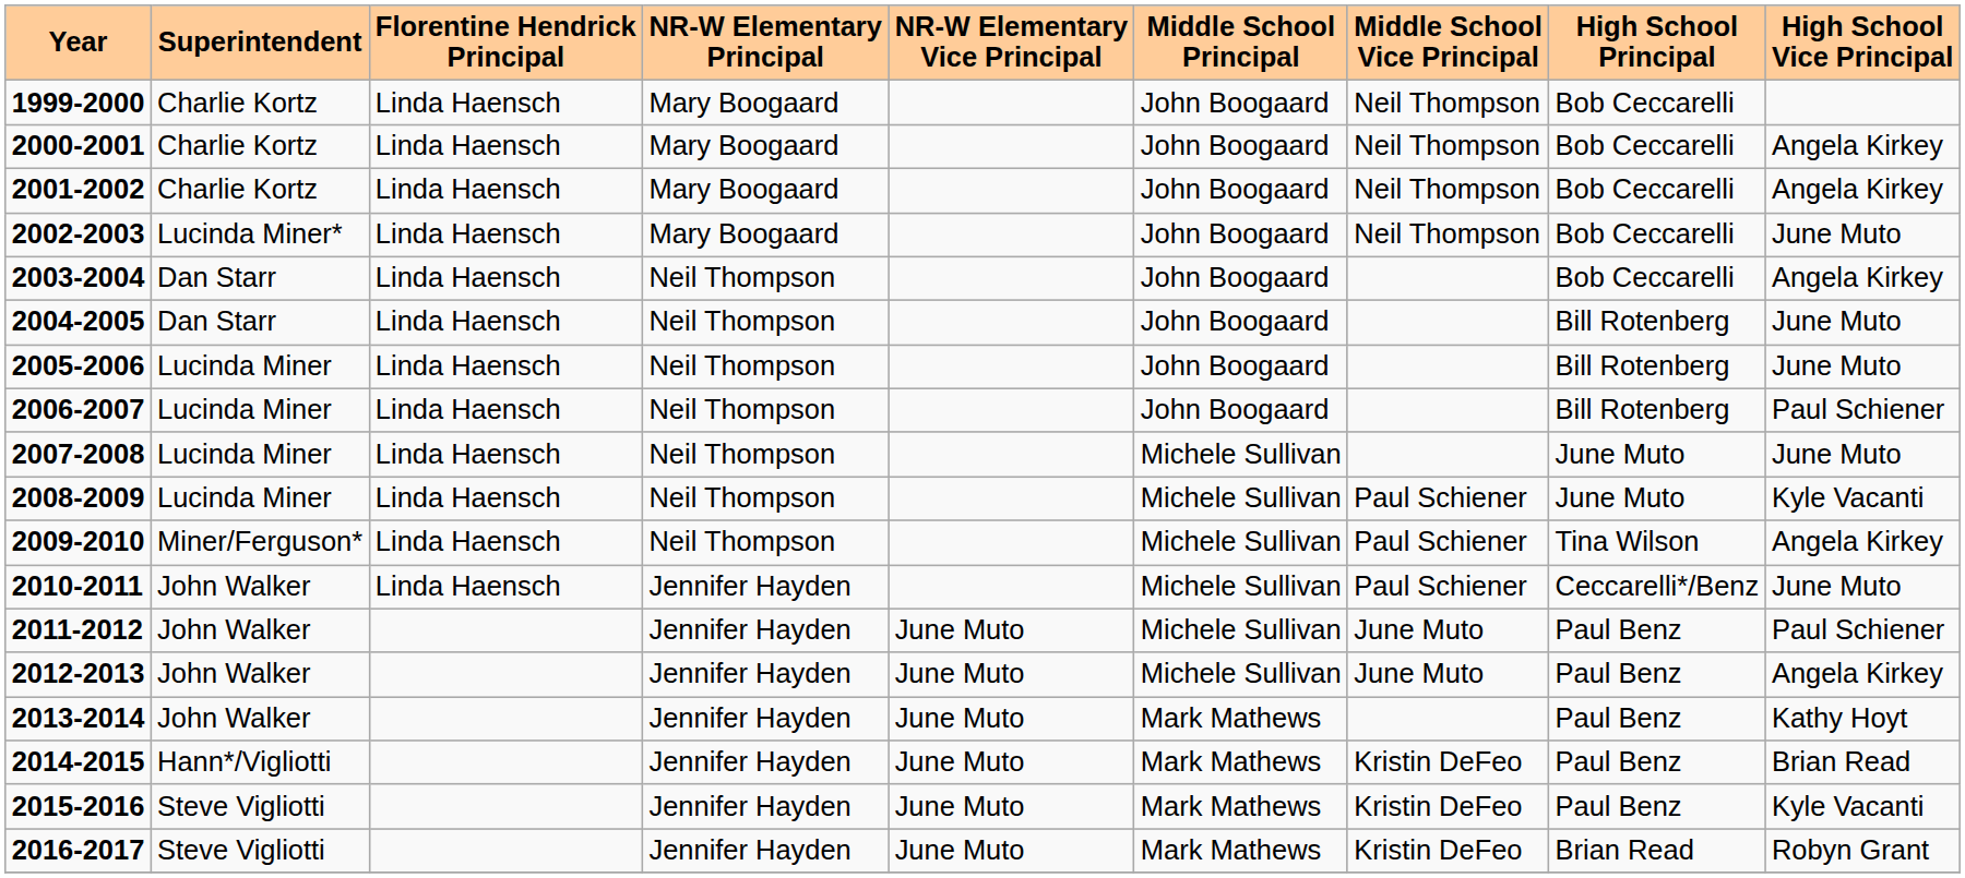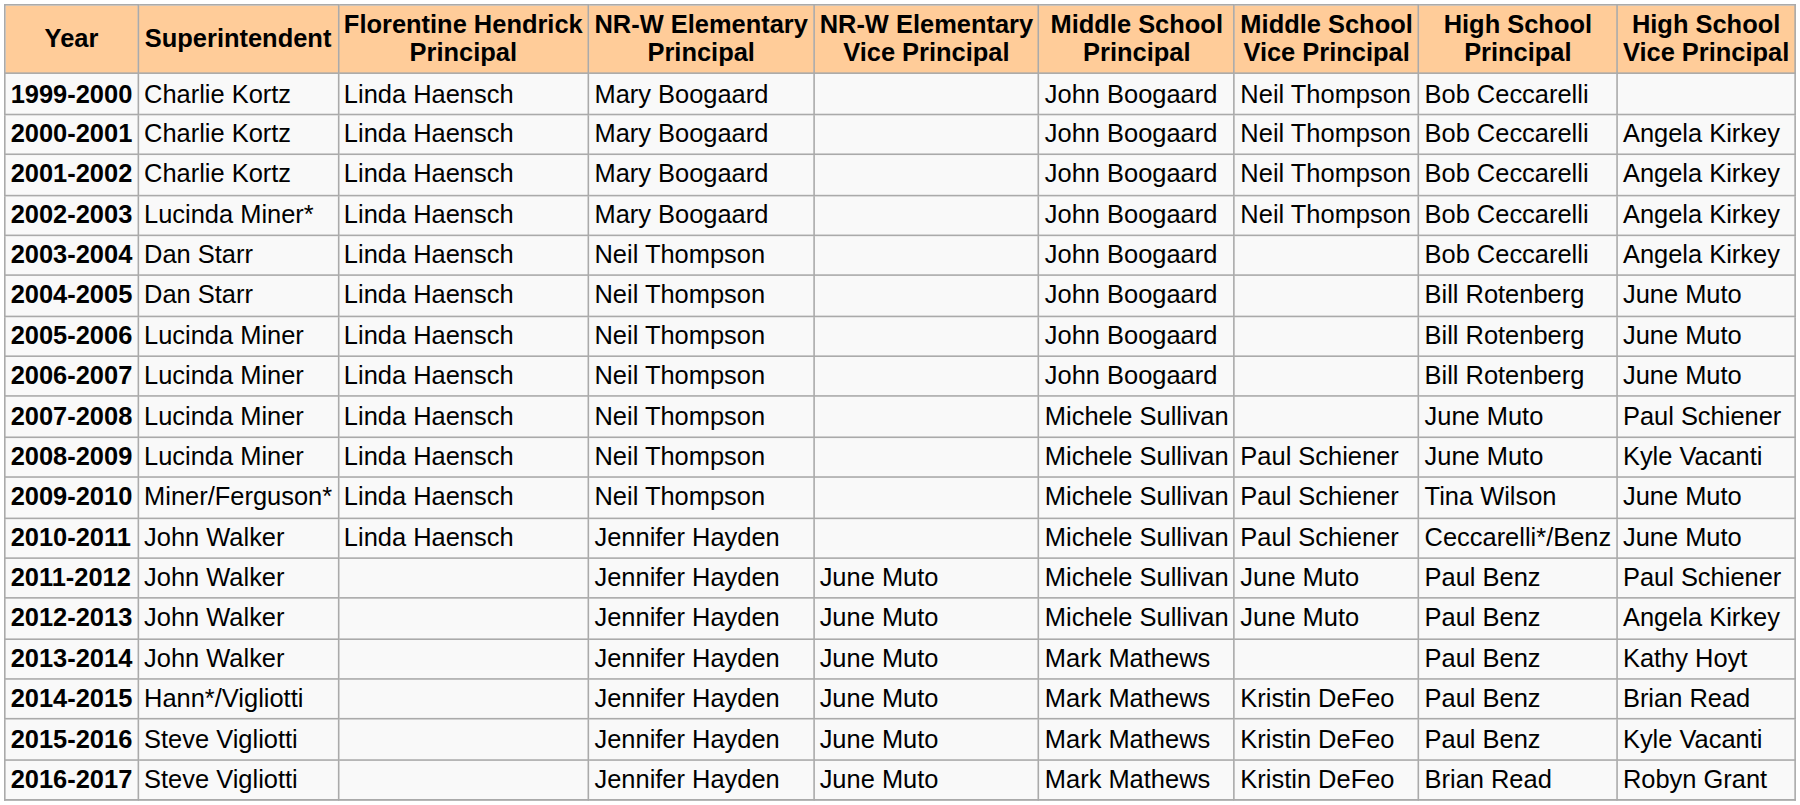 <table class="wikitable">
 <tr>
 <th style="background:#FFCC99;">Year</th>
 <th style="background:#FFCC99;">Superintendent</th>
 <th style="background:#FFCC99;">Florentine Hendrick<br>Principal</th>
 <th style="background:#FFCC99;">NR-W Elementary<br>Principal</th>
 <th style="background:#FFCC99;">NR-W Elementary<br>Vice Principal</th>
 <th style="background:#FFCC99;">Middle School<br>Principal</th>
 <th style="background:#FFCC99;">Middle School<br>Vice Principal</th>
 <th style="background:#FFCC99;">High School<br>Principal</th>
 <th style="background:#FFCC99;">High School<br>Vice Principal</th>
 </tr>
 <tr>
 <td><strong>1999-2000</strong></td>
 <td>Charlie Kortz</td>
 <td>Linda Haensch</td>
 <td>Mary Boogaard</td>
 <td></td>
 <td>John Boogaard</td>
 <td>Neil Thompson</td>
 <td>Bob Ceccarelli</td>
 <td></td>
 </tr>
 <tr>
 <td><strong>2000-2001</strong></td>
 <td>Charlie Kortz</td>
 <td>Linda Haensch</td>
 <td>Mary Boogaard</td>
 <td></td>
 <td>John Boogaard</td>
 <td>Neil Thompson</td>
 <td>Bob Ceccarelli</td>
 <td>Angela Kirkey</td>
 </tr>
 <tr>
 <td><strong>2001-2002</strong></td>
 <td>Charlie Kortz</td>
 <td>Linda Haensch</td>
 <td>Mary Boogaard</td>
 <td></td>
 <td>John Boogaard</td>
 <td>Neil Thompson</td>
 <td>Bob Ceccarelli</td>
 <td>Angela Kirkey</td>
 </tr>
 <tr>
 <td><strong>2002-2003</strong></td>
 <td>Lucinda Miner*</td>
 <td>Linda Haensch</td>
 <td>Mary Boogaard</td>
 <td></td>
 <td>John Boogaard</td>
 <td>Neil Thompson</td>
 <td>Bob Ceccarelli</td>
-<td>June Muto</td>
+<td>Angela Kirkey</td>
 </tr>
 <tr>
 <td><strong>2003-2004</strong></td>
 <td>Dan Starr</td>
 <td>Linda Haensch</td>
 <td>Neil Thompson</td>
 <td></td>
 <td>John Boogaard</td>
 <td></td>
 <td>Bob Ceccarelli</td>
 <td>Angela Kirkey</td>
 </tr>
 <tr>
 <td><strong>2004-2005</strong></td>
 <td>Dan Starr</td>
 <td>Linda Haensch</td>
 <td>Neil Thompson</td>
 <td></td>
 <td>John Boogaard</td>
 <td></td>
 <td>Bill Rotenberg</td>
 <td>June Muto</td>
 </tr>
 <tr>
 <td><strong>2005-2006</strong></td>
 <td>Lucinda Miner</td>
 <td>Linda Haensch</td>
 <td>Neil Thompson</td>
 <td></td>
 <td>John Boogaard</td>
 <td></td>
 <td>Bill Rotenberg</td>
 <td>June Muto</td>
 </tr>
 <tr>
 <td><strong>2006-2007</strong></td>
 <td>Lucinda Miner</td>
 <td>Linda Haensch</td>
 <td>Neil Thompson</td>
 <td></td>
 <td>John Boogaard</td>
 <td></td>
 <td>Bill Rotenberg</td>
-<td>Paul Schiener</td>
+<td>June Muto</td>
 </tr>
 <tr>
 <td><strong>2007-2008</strong></td>
 <td>Lucinda Miner</td>
 <td>Linda Haensch</td>
 <td>Neil Thompson</td>
 <td></td>
 <td>Michele Sullivan</td>
 <td></td>
 <td>June Muto</td>
-<td>June Muto</td>
+<td>Paul Schiener</td>
 </tr>
 <tr>
 <td><strong>2008-2009</strong></td>
 <td>Lucinda Miner</td>
 <td>Linda Haensch</td>
 <td>Neil Thompson</td>
 <td></td>
 <td>Michele Sullivan</td>
 <td>Paul Schiener</td>
 <td>June Muto</td>
 <td>Kyle Vacanti</td>
 </tr>
 <tr>
 <td><strong>2009-2010</strong></td>
 <td>Miner/Ferguson*</td>
 <td>Linda Haensch</td>
 <td>Neil Thompson</td>
 <td></td>
 <td>Michele Sullivan</td>
 <td>Paul Schiener</td>
 <td>Tina Wilson</td>
-<td>Angela Kirkey</td>
+<td>June Muto</td>
 </tr>
 <tr>
 <td><strong>2010-2011</strong></td>
 <td>John Walker</td>
 <td>Linda Haensch</td>
 <td>Jennifer Hayden</td>
 <td></td>
 <td>Michele Sullivan</td>
 <td>Paul Schiener</td>
 <td>Ceccarelli*/Benz</td>
 <td>June Muto</td>
 </tr>
 <tr>
 <td><strong>2011-2012</strong></td>
 <td>John Walker</td>
 <td></td>
 <td>Jennifer Hayden</td>
 <td>June Muto</td>
 <td>Michele Sullivan</td>
 <td>June Muto</td>
 <td>Paul Benz</td>
 <td>Paul Schiener</td>
 </tr>
 <tr>
 <td><strong>2012-2013</strong></td>
 <td>John Walker</td>
 <td></td>
 <td>Jennifer Hayden</td>
 <td>June Muto</td>
 <td>Michele Sullivan</td>
 <td>June Muto</td>
 <td>Paul Benz</td>
 <td>Angela Kirkey</td>
 </tr>
 <tr>
 <td><strong>2013-2014</strong></td>
 <td>John Walker</td>
 <td></td>
 <td>Jennifer Hayden</td>
 <td>June Muto</td>
 <td>Mark Mathews</td>
 <td></td>
 <td>Paul Benz</td>
 <td>Kathy Hoyt</td>
 </tr>
 <tr>
 <td><strong>2014-2015</strong></td>
 <td>Hann*/Vigliotti</td>
 <td></td>
 <td>Jennifer Hayden</td>
 <td>June Muto</td>
 <td>Mark Mathews</td>
 <td>Kristin DeFeo</td>
 <td>Paul Benz</td>
 <td>Brian Read</td>
 </tr>
 <tr>
 <td><strong>2015-2016</strong></td>
 <td>Steve Vigliotti</td>
 <td></td>
 <td>Jennifer Hayden</td>
 <td>June Muto</td>
 <td>Mark Mathews</td>
 <td>Kristin DeFeo</td>
 <td>Paul Benz</td>
 <td>Kyle Vacanti</td>
 </tr>
 <tr>
 <td><strong>2016-2017</strong></td>
 <td>Steve Vigliotti</td>
 <td></td>
 <td>Jennifer Hayden</td>
 <td>June Muto</td>
 <td>Mark Mathews</td>
 <td>Kristin DeFeo</td>
 <td>Brian Read</td>
 <td>Robyn Grant</td>
 </tr>
 <tr>
 </tr>
 </table>
